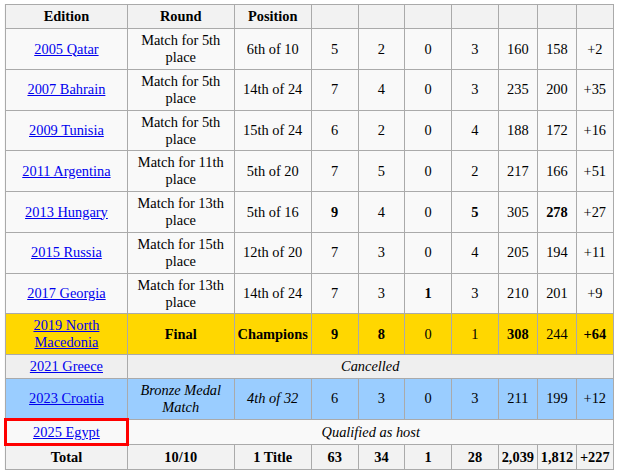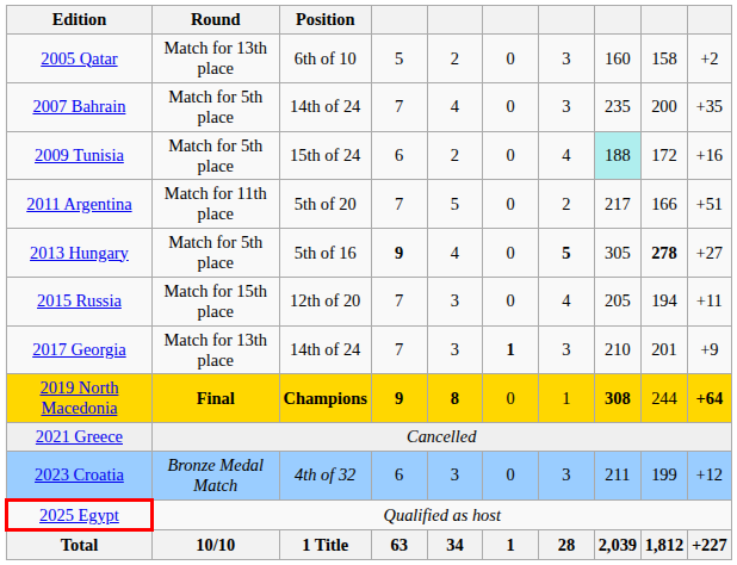 <table class="wikitable sortable" style="text-align: center;font-size:90%;">
 <tr>
 <th scope="col">Edition</th>
 <th scope="col">Round</th>
 <th scope="col">Position</th>
 <th scope="col" width="40"></th>
 <th scope="col" width="40"></th>
 <th scope="col" width="40"></th>
 <th scope="col" width="40"></th>
 <th></th>
 <th></th>
 <th></th>
 </tr>
 <tr>
 <td> <a href='#'>2005 Qatar</a></td>
-<td>Match for 5th place</td>
+<td>Match for 13th place</td>
 <td>6th of 10</td>
 <td>5</td>
 <td>2</td>
 <td>0</td>
 <td>3</td>
 <td>160</td>
 <td>158</td>
 <td>+2</td>
 </tr>
 <tr>
 <td> <a href='#'>2007 Bahrain</a></td>
 <td>Match for 5th place</td>
 <td>14th of 24</td>
 <td>7</td>
 <td>4</td>
 <td>0</td>
 <td>3</td>
 <td>235</td>
 <td>200</td>
 <td>+35</td>
 </tr>
 <tr>
 <td> <a href='#'>2009 Tunisia</a></td>
 <td>Match for 5th place</td>
 <td>15th of 24</td>
 <td>6</td>
 <td>2</td>
 <td>0</td>
 <td>4</td>
-<td>188</td>
+<td style="background: paleturquoise;">188</td>
 <td>172</td>
 <td>+16</td>
 </tr>
 <tr>
 <td> <a href='#'>2011 Argentina</a></td>
 <td>Match for 11th place</td>
 <td>5th of 20</td>
 <td>7</td>
 <td>5</td>
 <td>0</td>
 <td>2</td>
 <td>217</td>
 <td>166</td>
 <td>+51</td>
 </tr>
 <tr>
 <td> <a href='#'>2013 Hungary</a></td>
-<td>Match for 13th place</td>
+<td>Match for 5th place</td>
 <td>5th of 16</td>
 <td><strong>9</strong></td>
 <td>4</td>
 <td>0</td>
 <td><strong>5</strong></td>
 <td>305</td>
 <td><strong>278</strong></td>
 <td>+27</td>
 </tr>
 <tr>
 <td> <a href='#'>2015 Russia</a></td>
 <td>Match for 15th place</td>
 <td>12th of 20</td>
 <td>7</td>
 <td>3</td>
 <td>0</td>
 <td>4</td>
 <td>205</td>
 <td>194</td>
 <td>+11</td>
 </tr>
 <tr bgcolor=>
 <td> <a href='#'>2017 Georgia</a></td>
 <td>Match for 13th place</td>
 <td>14th of 24</td>
 <td>7</td>
 <td>3</td>
 <td><strong>1</strong></td>
 <td>3</td>
 <td>210</td>
 <td>201</td>
 <td>+9</td>
 </tr>
 <tr bgcolor=gold>
 <td> <a href='#'>2019 North Macedonia</a></td>
 <td><strong>Final</strong></td>
 <td><strong>Champions</strong></td>
 <td><strong>9</strong></td>
 <td><strong>8</strong></td>
 <td>0</td>
 <td>1</td>
 <td><strong>308</strong></td>
 <td>244</td>
 <td><strong>+64</strong></td>
 </tr>
 <tr bgcolor="efefef">
 <td> <a href='#'>2021 Greece</a></td>
 <td colspan=9 rowspan=1 align=center><em>Cancelled</em></td>
 </tr>
 <tr bgcolor=9acdff>
 <td> <a href='#'>2023 Croatia</a></td>
 <td><em>Bronze Medal Match</em></td>
 <td><em>4th of 32</em></td>
 <td>6</td>
 <td>3</td>
 <td>0</td>
 <td>3</td>
 <td>211</td>
 <td>199</td>
 <td>+12</td>
 </tr>
 <tr>
 <td style="border: 3px solid red"> <a href='#'>2025 Egypt</a></td>
 <td colspan=9><em>Qualified as host</em></td>
 </tr>
 <tr>
 <th>Total</th>
 <th>10/10</th>
 <th><strong>1 Title</strong></th>
 <th>63</th>
 <th>34</th>
 <th>1</th>
 <th>28</th>
 <th>2,039</th>
 <th>1,812</th>
 <th>+227</th>
 </tr>
 </table>
